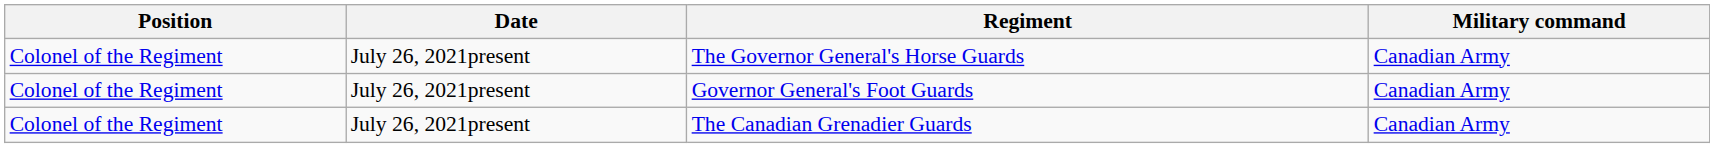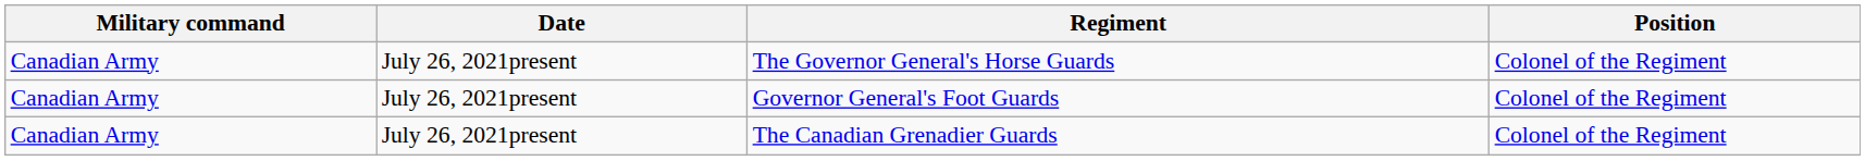 <table class="wikitable" style="width:100%;">
 <tr>
-<th style="width:20%;">Position</th>
+<th style="width:20%;">Military command</th>
 <th style="width:20%;">Date</th>
 <th style="width:40%;">Regiment</th>
-<th style="width:20%;">Military command</th>
+<th style="width:20%;">Position</th>
 </tr>
 <tr>
-<td><a href='#'>Colonel of the Regiment</a></td>
+<td> <a href='#'>Canadian Army</a></td>
 <td>July 26, 2021present</td>
 <td><a href='#'>The Governor General's Horse Guards</a></td>
-<td> <a href='#'>Canadian Army</a></td>
+<td><a href='#'>Colonel of the Regiment</a></td>
 </tr>
 <tr>
-<td><a href='#'>Colonel of the Regiment</a></td>
+<td> <a href='#'>Canadian Army</a></td>
 <td>July 26, 2021present</td>
 <td><a href='#'>Governor General's Foot Guards</a></td>
-<td> <a href='#'>Canadian Army</a></td>
+<td><a href='#'>Colonel of the Regiment</a></td>
 </tr>
 <tr>
-<td><a href='#'>Colonel of the Regiment</a></td>
+<td> <a href='#'>Canadian Army</a></td>
 <td>July 26, 2021present</td>
 <td><a href='#'>The Canadian Grenadier Guards</a></td>
-<td> <a href='#'>Canadian Army</a></td>
+<td><a href='#'>Colonel of the Regiment</a></td>
 </tr>
 </table>
